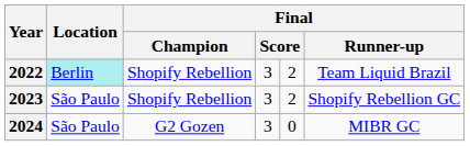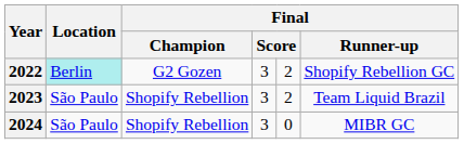 <table class="wikitable" style="text-align: center">
 <tr>
 <th rowspan="2">Year</th>
 <th rowspan="2">Location</th>
 <th colspan="4">Final</th>
 </tr>
 <tr>
 <th>Champion</th>
 <th colspan="2">Score</th>
 <th>Runner-up</th>
 </tr>
 <tr align="center">
 <th>2022</th>
 <td align="left" style="background: paleturquoise;"><a href='#'>Berlin</a></td>
-<td><a href='#'>Shopify Rebellion</a></td>
+<td><a href='#'>G2 Gozen</a></td>
 <td style="text-align:center">3</td>
 <td style="text-align:center">2</td>
-<td><a href='#'>Team Liquid Brazil</a></td>
+<td><a href='#'>Shopify Rebellion GC</a></td>
 </tr>
 <tr>
 <th>2023</th>
 <td align="left"><a href='#'>São Paulo</a></td>
 <td><a href='#'>Shopify Rebellion</a></td>
 <td style="text-align:center" –>3</td>
 <td style="text-align:center" –>2</td>
-<td><a href='#'>Shopify Rebellion GC</a></td>
+<td><a href='#'>Team Liquid Brazil</a></td>
 </tr>
 <tr>
 <th>2024</th>
 <td align="left"><a href='#'>São Paulo</a></td>
-<td><a href='#'>G2 Gozen</a></td>
+<td><a href='#'>Shopify Rebellion</a></td>
 <td>3</td>
 <td>0</td>
 <td><a href='#'>MIBR GC</a></td>
 </tr>
 </table>
